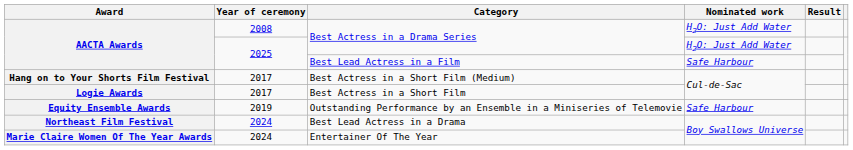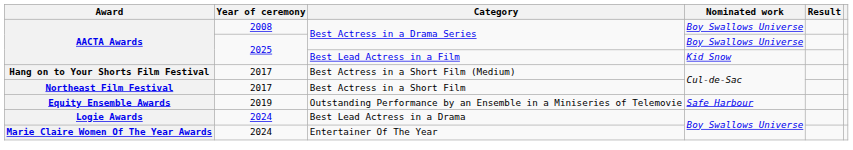 <table class="wikitable plainrowheaders sortable">
 <tr style="background:#ccc; text-align:center;">
 <th scope="col">Award</th>
 <th scope="col">Year of ceremony</th>
 <th scope="col">Category</th>
 <th scope="col">Nominated work</th>
 <th scope="col">Result</th>
 <th scope="col" class="unsortable"></th>
 </tr>
 <tr>
 <th scope="row" rowspan=3><a href='#'>AACTA Awards</a></th>
 <td style="text-align:center"><a href='#'>2008</a></td>
 <td rowspan=2><a href='#'>Best Actress in a Drama Series</a></td>
-<td><em><a href='#'>H<sub>2</sub>O: Just Add Water</a></em></td>
+<td><em><a href='#'>Boy Swallows Universe</a></em></td>
 <td></td>
 <td style="text-align:center;"></td>
 </tr>
 <tr>
 <td style="text-align:center" rowspan=2><a href='#'>2025</a></td>
-<td><em><a href='#'>H<sub>2</sub>O: Just Add Water</a></em></td>
+<td><em><a href='#'>Boy Swallows Universe</a></em></td>
 <td></td>
 <td style="text-align:center;" rowspan="2"></td>
 </tr>
 <tr>
 <td><a href='#'>Best Lead Actress in a Film</a></td>
-<td><em><a href='#'>Safe Harbour</a></em></td>
+<td><em><a href='#'>Kid Snow</a></em></td>
 <td></td>
 </tr>
 <tr>
 <th scope="row">Hang on to Your Shorts Film Festival</th>
 <td style="text-align:center">2017</td>
 <td>Best Actress in a Short Film (Medium)</td>
 <td rowspan="2"><em>Cul-de-Sac</em></td>
 <td></td>
 <td></td>
 </tr>
 <tr>
-<th scope="row"><a href='#'>Logie Awards</a></th>
+<th scope="row"><a href='#'>Northeast Film Festival</a></th>
 <td style="text-align:center">2017</td>
 <td>Best Actress in a Short Film</td>
 <td></td>
 <td></td>
 </tr>
 <tr>
 <th scope="row"><a href='#'>Equity Ensemble Awards</a></th>
 <td style="text-align:center">2019</td>
 <td>Outstanding Performance by an Ensemble in a Miniseries of Telemovie</td>
 <td><em><a href='#'>Safe Harbour</a></em></td>
 <td></td>
 <td></td>
 </tr>
 <tr>
-<th scope="row"><a href='#'>Northeast Film Festival</a></th>
+<th scope="row"><a href='#'>Logie Awards</a></th>
 <td style="text-align:center"><a href='#'>2024</a></td>
 <td>Best Lead Actress in a Drama</td>
 <td rowspan="2"><em><a href='#'>Boy Swallows Universe</a></em></td>
 <td></td>
 <td></td>
 </tr>
 <tr>
 <th scope="row"><a href='#'>Marie Claire Women Of The Year Awards</a></th>
 <td style="text-align:center">2024</td>
 <td>Entertainer Of The Year</td>
 <td></td>
 <td></td>
 </tr>
 </table>
